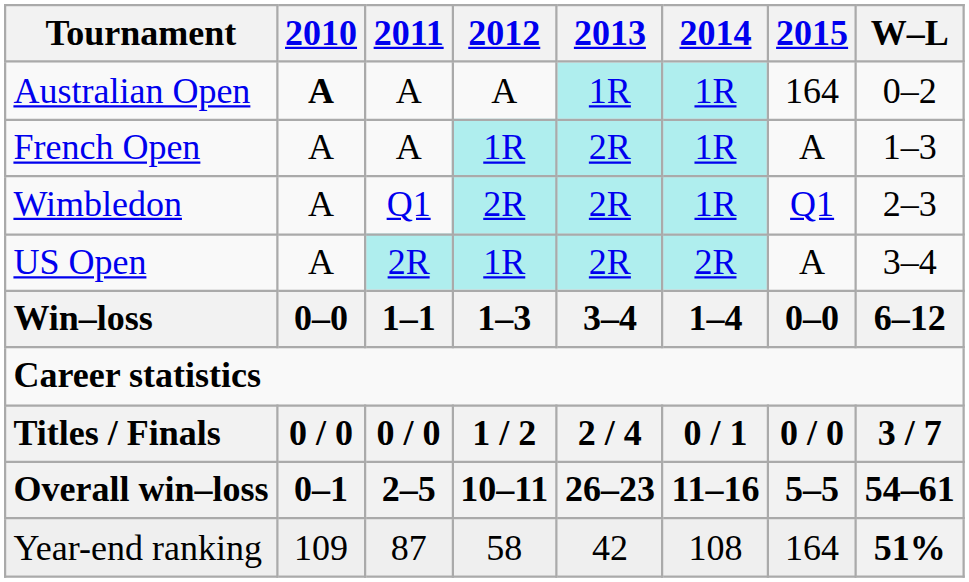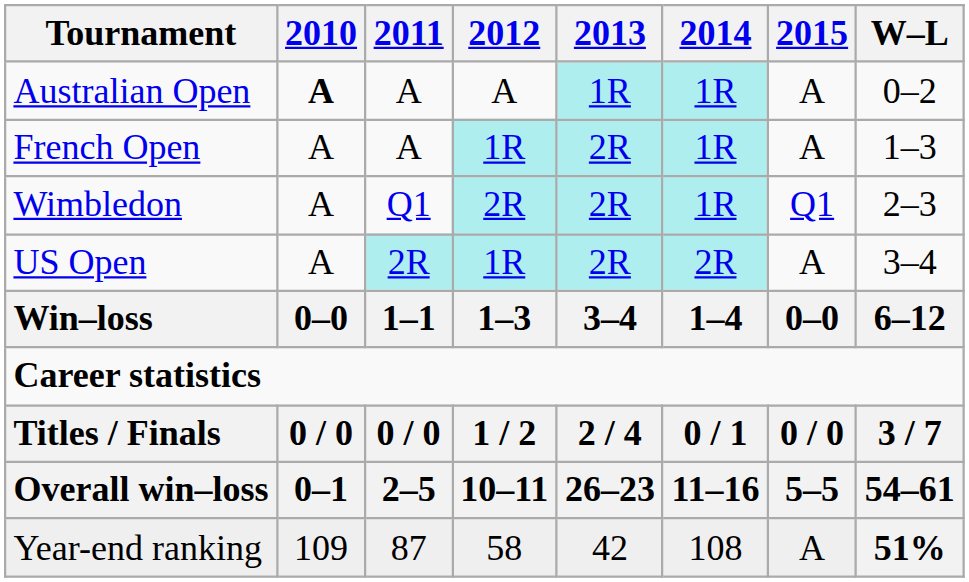 <table class=wikitable style=text-align:center>
 <tr>
 <th>Tournament</th>
 <th><a href='#'>2010</a></th>
 <th><a href='#'>2011</a></th>
 <th><a href='#'>2012</a></th>
 <th><a href='#'>2013</a></th>
 <th><a href='#'>2014</a></th>
 <th><a href='#'>2015</a></th>
 <th>W–L</th>
 </tr>
 <tr>
 <td align=left><a href='#'>Australian Open</a></td>
 <td><strong>A</strong></td>
 <td>A</td>
 <td>A</td>
 <td bgcolor=afeeee><a href='#'>1R</a></td>
 <td bgcolor=afeeee><a href='#'>1R</a></td>
-<td>164</td>
+<td>A</td>
 <td>0–2</td>
 </tr>
 <tr>
 <td align=left><a href='#'>French Open</a></td>
 <td>A</td>
 <td>A</td>
 <td bgcolor=afeeee><a href='#'>1R</a></td>
 <td bgcolor=afeeee><a href='#'>2R</a></td>
 <td bgcolor=afeeee><a href='#'>1R</a></td>
 <td>A</td>
 <td>1–3</td>
 </tr>
 <tr>
 <td align=left><a href='#'>Wimbledon</a></td>
 <td>A</td>
 <td><a href='#'>Q1</a></td>
 <td bgcolor=afeeee><a href='#'>2R</a></td>
 <td bgcolor=afeeee><a href='#'>2R</a></td>
 <td bgcolor=afeeee><a href='#'>1R</a></td>
 <td><a href='#'>Q1</a></td>
 <td>2–3</td>
 </tr>
 <tr>
 <td align=left><a href='#'>US Open</a></td>
 <td>A</td>
 <td bgcolor=afeeee><a href='#'>2R</a></td>
 <td bgcolor=afeeee><a href='#'>1R</a></td>
 <td bgcolor=afeeee><a href='#'>2R</a></td>
 <td bgcolor=afeeee><a href='#'>2R</a></td>
 <td>A</td>
 <td>3–4</td>
 </tr>
 <tr>
 <th style=text-align:left>Win–loss</th>
 <th>0–0</th>
 <th>1–1</th>
 <th>1–3</th>
 <th>3–4</th>
 <th>1–4</th>
 <th>0–0</th>
 <th>6–12</th>
 </tr>
 <tr>
 <td colspan="8" align="left"><strong>Career statistics</strong></td>
 </tr>
 <tr>
 <th style=text-align:left>Titles / Finals</th>
 <th>0 / 0</th>
 <th>0 / 0</th>
 <th>1 / 2</th>
 <th>2 / 4</th>
 <th>0 / 1</th>
 <th>0 / 0</th>
 <th>3 / 7</th>
 </tr>
 <tr>
 <th style=text-align:left>Overall win–loss</th>
 <th>0–1</th>
 <th>2–5</th>
 <th>10–11</th>
 <th>26–23</th>
 <th>11–16</th>
 <th>5–5</th>
 <th>54–61</th>
 </tr>
 <tr bgcolor=efefef>
 <td style=text-align:left>Year-end ranking</td>
 <td>109</td>
 <td>87</td>
 <td>58</td>
 <td>42</td>
 <td>108</td>
-<td>164</td>
+<td>A</td>
 <th>51%</th>
 </tr>
 </table>
